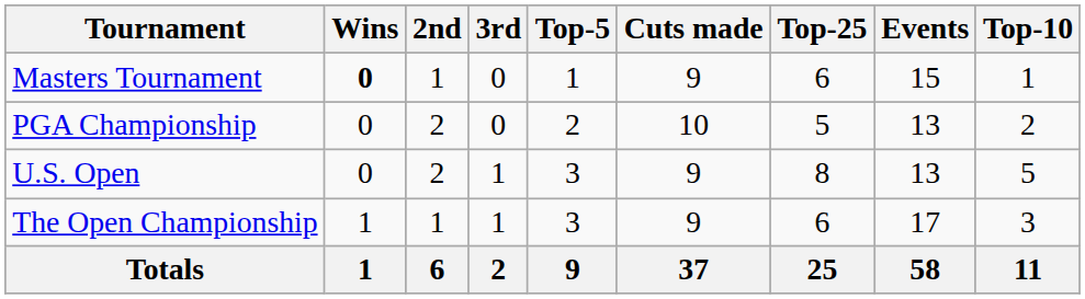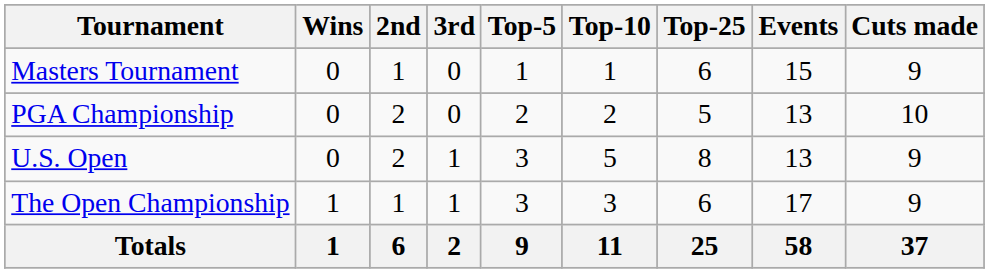 <table class=wikitable style=text-align:center>
 <tr>
 <th>Tournament</th>
 <th>Wins</th>
 <th>2nd</th>
 <th>3rd</th>
 <th>Top-5</th>
-<th>Cuts made</th>
+<th>Top-10</th>
 <th>Top-25</th>
 <th>Events</th>
-<th>Top-10</th>
+<th>Cuts made</th>
 </tr>
 <tr>
 <td align=left><a href='#'>Masters Tournament</a></td>
-<td><strong>0</strong></td>
+<td>0</td>
 <td>1</td>
 <td>0</td>
 <td>1</td>
-<td>9</td>
+<td>1</td>
 <td>6</td>
 <td>15</td>
-<td>1</td>
+<td>9</td>
 </tr>
 <tr>
 <td align=left><a href='#'>PGA Championship</a></td>
 <td>0</td>
 <td>2</td>
 <td>0</td>
 <td>2</td>
-<td>10</td>
+<td>2</td>
 <td>5</td>
 <td>13</td>
-<td>2</td>
+<td>10</td>
 </tr>
 <tr>
 <td align=left><a href='#'>U.S. Open</a></td>
 <td>0</td>
 <td>2</td>
 <td>1</td>
 <td>3</td>
-<td>9</td>
+<td>5</td>
 <td>8</td>
 <td>13</td>
-<td>5</td>
+<td>9</td>
 </tr>
 <tr>
 <td align=left><a href='#'>The Open Championship</a></td>
 <td>1</td>
 <td>1</td>
 <td>1</td>
 <td>3</td>
-<td>9</td>
+<td>3</td>
 <td>6</td>
 <td>17</td>
-<td>3</td>
+<td>9</td>
 </tr>
 <tr>
 <th>Totals</th>
 <th>1</th>
 <th>6</th>
 <th>2</th>
 <th>9</th>
-<th>37</th>
+<th>11</th>
 <th>25</th>
 <th>58</th>
-<th>11</th>
+<th>37</th>
 </tr>
 </table>
